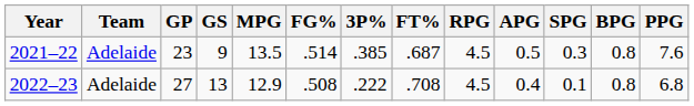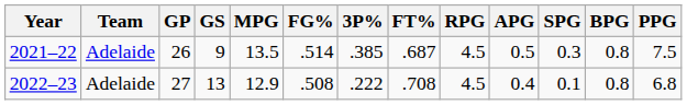 <table class="wikitable sortable" style="font-size:95%; text-align:right;">
 <tr>
 <th align=center>Year</th>
 <th>Team</th>
 <th>GP</th>
 <th>GS</th>
 <th>MPG</th>
 <th>FG%</th>
 <th>3P%</th>
 <th>FT%</th>
 <th>RPG</th>
 <th>APG</th>
 <th>SPG</th>
 <th>BPG</th>
 <th>PPG</th>
 </tr>
 <tr>
 <td><a href='#'>2021–22</a></td>
 <td><a href='#'>Adelaide</a></td>
-<td>23</td>
+<td>26</td>
 <td>9</td>
 <td>13.5</td>
 <td>.514</td>
 <td>.385</td>
 <td>.687</td>
 <td>4.5</td>
 <td>0.5</td>
 <td>0.3</td>
 <td>0.8</td>
-<td>7.6</td>
+<td>7.5</td>
 </tr>
 <tr>
 <td><a href='#'>2022–23</a></td>
 <td>Adelaide</td>
 <td>27</td>
 <td>13</td>
 <td>12.9</td>
 <td>.508</td>
 <td>.222</td>
 <td>.708</td>
 <td>4.5</td>
 <td>0.4</td>
 <td>0.1</td>
 <td>0.8</td>
 <td>6.8</td>
 </tr>
 </table>
